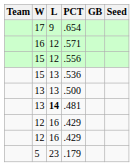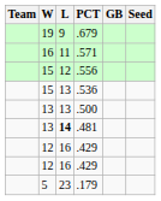 <table class=wikitable>
 <tr>
 <th>Team</th>
 <th>W</th>
 <th>L</th>
 <th>PCT</th>
 <th>GB</th>
 <th>Seed</th>
 </tr>
 <tr bgcolor=#ccffcc>
 <td></td>
-<td>17</td>
+<td>19</td>
 <td>9</td>
-<td>.654</td>
+<td>.679</td>
 <td></td>
 <td></td>
 </tr>
 <tr bgcolor=#ccffcc>
 <td></td>
 <td>16</td>
-<td>12</td>
+<td>11</td>
 <td>.571</td>
 <td></td>
 <td></td>
 </tr>
 <tr bgcolor=#ccffcc>
 <td></td>
 <td>15</td>
 <td>12</td>
 <td>.556</td>
 <td></td>
 <td></td>
 </tr>
 <tr>
 <td></td>
 <td>15</td>
 <td>13</td>
 <td>.536</td>
 <td></td>
 <td></td>
 </tr>
 <tr>
 <td></td>
 <td>13</td>
 <td>13</td>
 <td>.500</td>
 <td></td>
 <td></td>
 </tr>
 <tr>
 <td></td>
 <td>13</td>
 <td><strong>14</strong></td>
 <td>.481</td>
 <td></td>
 <td></td>
 </tr>
 <tr>
 <td></td>
 <td>12</td>
 <td>16</td>
 <td>.429</td>
 <td></td>
 <td></td>
 </tr>
 <tr>
 <td></td>
 <td>12</td>
 <td>16</td>
 <td>.429</td>
 <td></td>
 <td></td>
 </tr>
 <tr>
 <td></td>
 <td>5</td>
 <td>23</td>
 <td>.179</td>
 <td></td>
 <td></td>
 </tr>
 </table>
